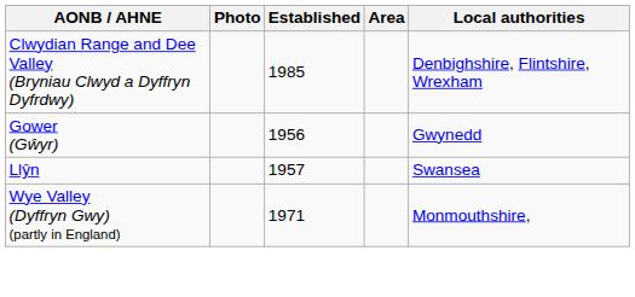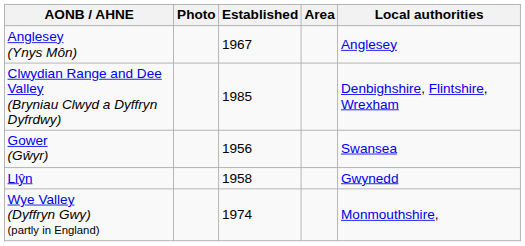 <table class="wikitable sortable mw-collapsible mw-collapsed">
 <tr>
 <th>AONB / AHNE</th>
 <th class="unsortable">Photo</th>
 <th>Established</th>
 <th>Area</th>
 <th>Local authorities</th>
+</tr>
+<tr>
+<td><a href='#'>Anglesey</a><br><em>(Ynys Môn)</em></td>
+<td></td>
+<td>1967</td>
+<td></td>
+<td><a href='#'>Anglesey</a></td>
 </tr>
 <tr>
 <td><a href='#'>Clwydian Range and Dee Valley</a><br><em>(Bryniau Clwyd a Dyffryn Dyfrdwy)</em></td>
 <td></td>
 <td>1985</td>
 <td></td>
 <td><a href='#'>Denbighshire</a>, <a href='#'>Flintshire</a>, <a href='#'>Wrexham</a></td>
 </tr>
 <tr>
 <td><a href='#'>Gower</a><br><em>(Gŵyr)</em></td>
 <td></td>
 <td>1956</td>
 <td></td>
-<td><a href='#'>Gwynedd</a></td>
+<td><a href='#'>Swansea</a></td>
 </tr>
 <tr>
 <td><a href='#'>Llŷn</a></td>
 <td></td>
-<td>1957</td>
+<td>1958</td>
 <td></td>
-<td><a href='#'>Swansea</a></td>
+<td><a href='#'>Gwynedd</a></td>
 </tr>
 <tr>
 <td><a href='#'>Wye Valley</a><br><em>(Dyffryn Gwy)</em><br><small>(partly in England)</small></td>
 <td></td>
-<td>1971</td>
+<td>1974</td>
 <td></td>
 <td><a href='#'>Monmouthshire</a>,<br></td>
 </tr>
 </table>
